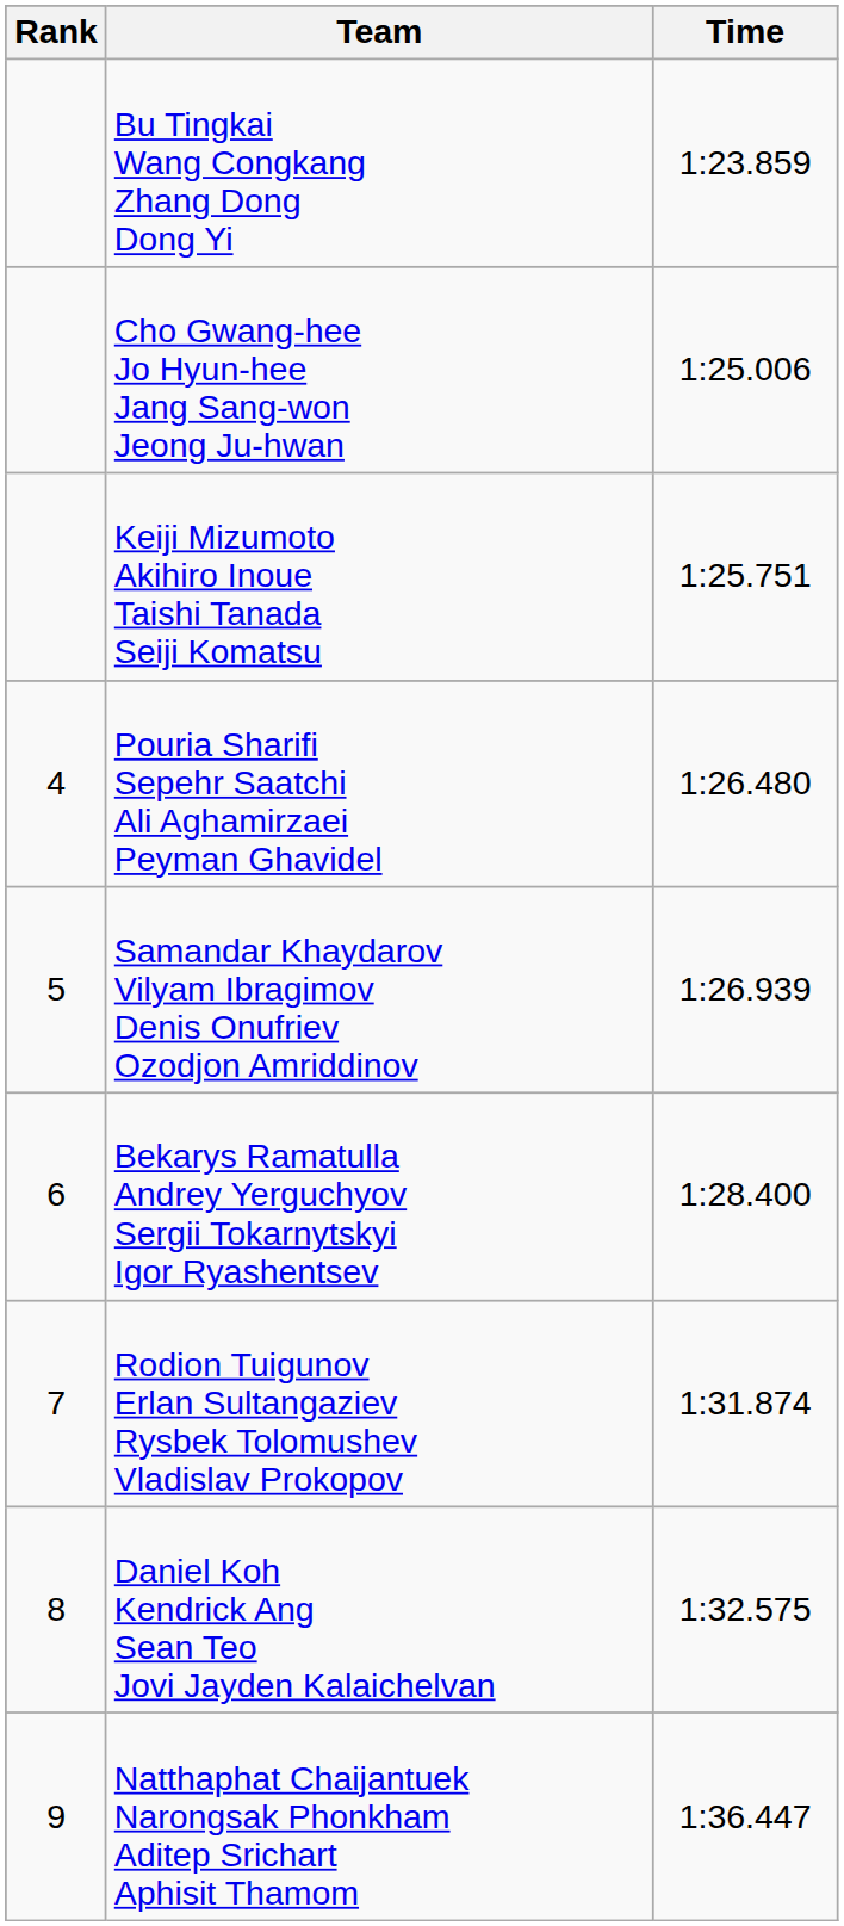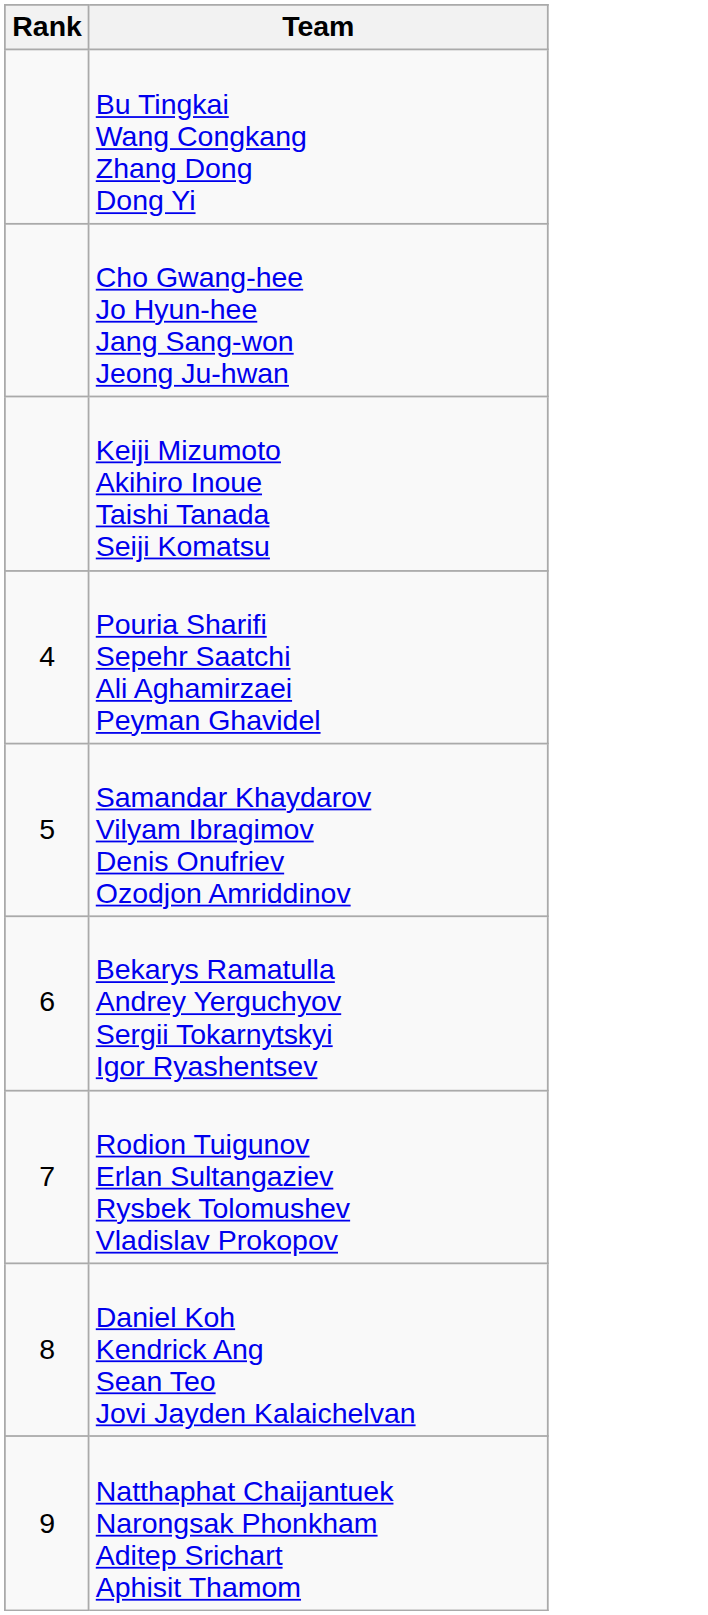 <table class=wikitable style="text-align:center">
 <tr>
 <th width=40>Rank</th>
 <th width=250>Team</th>
-<th width=80>Time</th>
 </tr>
 <tr>
 <td></td>
 <td align=left><br><a href='#'>Bu Tingkai</a><br><a href='#'>Wang Congkang</a><br><a href='#'>Zhang Dong</a><br><a href='#'>Dong Yi</a></td>
-<td>1:23.859</td>
 </tr>
 <tr>
 <td></td>
 <td align=left><br><a href='#'>Cho Gwang-hee</a><br><a href='#'>Jo Hyun-hee</a><br><a href='#'>Jang Sang-won</a><br><a href='#'>Jeong Ju-hwan</a></td>
-<td>1:25.006</td>
 </tr>
 <tr>
 <td></td>
 <td align=left><br><a href='#'>Keiji Mizumoto</a><br><a href='#'>Akihiro Inoue</a><br><a href='#'>Taishi Tanada</a><br><a href='#'>Seiji Komatsu</a></td>
-<td>1:25.751</td>
 </tr>
 <tr>
 <td>4</td>
 <td align=left><br><a href='#'>Pouria Sharifi</a><br><a href='#'>Sepehr Saatchi</a><br><a href='#'>Ali Aghamirzaei</a><br><a href='#'>Peyman Ghavidel</a></td>
-<td>1:26.480</td>
 </tr>
 <tr>
 <td>5</td>
 <td align=left><br><a href='#'>Samandar Khaydarov</a><br><a href='#'>Vilyam Ibragimov</a><br><a href='#'>Denis Onufriev</a><br><a href='#'>Ozodjon Amriddinov</a></td>
-<td>1:26.939</td>
 </tr>
 <tr>
 <td>6</td>
 <td align=left><br><a href='#'>Bekarys Ramatulla</a><br><a href='#'>Andrey Yerguchyov</a><br><a href='#'>Sergii Tokarnytskyi</a><br><a href='#'>Igor Ryashentsev</a></td>
-<td>1:28.400</td>
 </tr>
 <tr>
 <td>7</td>
 <td align=left><br><a href='#'>Rodion Tuigunov</a><br><a href='#'>Erlan Sultangaziev</a><br><a href='#'>Rysbek Tolomushev</a><br><a href='#'>Vladislav Prokopov</a></td>
-<td>1:31.874</td>
 </tr>
 <tr>
 <td>8</td>
 <td align=left><br><a href='#'>Daniel Koh</a><br><a href='#'>Kendrick Ang</a><br><a href='#'>Sean Teo</a><br><a href='#'>Jovi Jayden Kalaichelvan</a></td>
-<td>1:32.575</td>
 </tr>
 <tr>
 <td>9</td>
 <td align=left><br><a href='#'>Natthaphat Chaijantuek</a><br><a href='#'>Narongsak Phonkham</a><br><a href='#'>Aditep Srichart</a><br><a href='#'>Aphisit Thamom</a></td>
-<td>1:36.447</td>
 </tr>
 </table>
